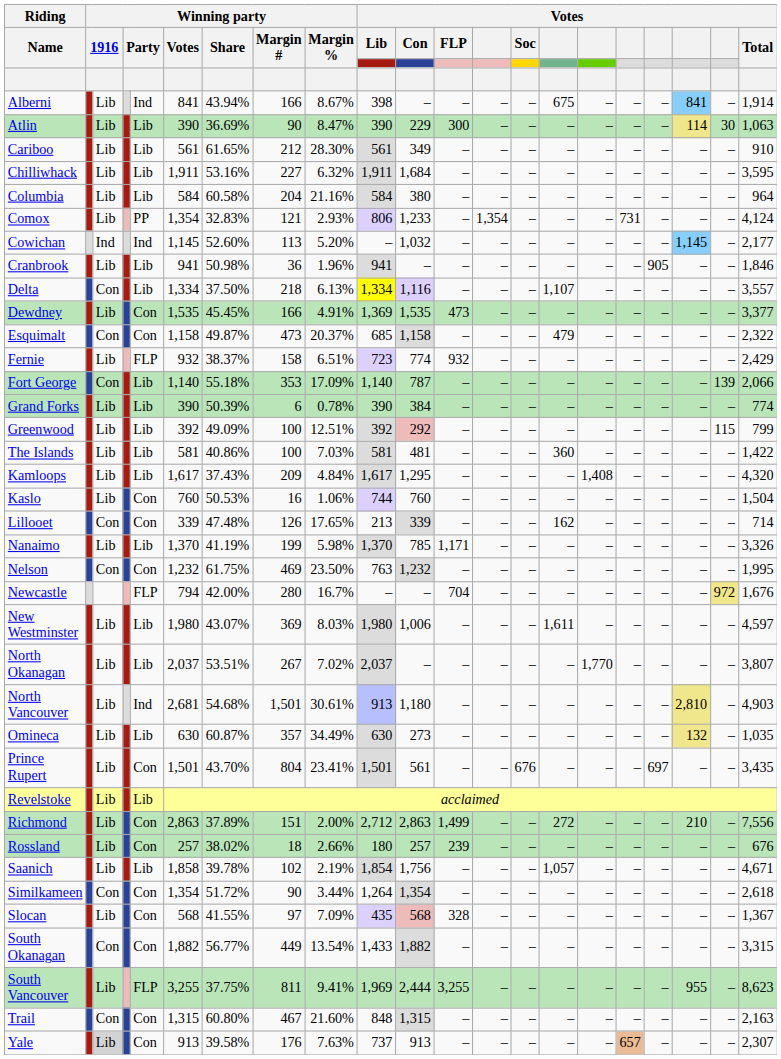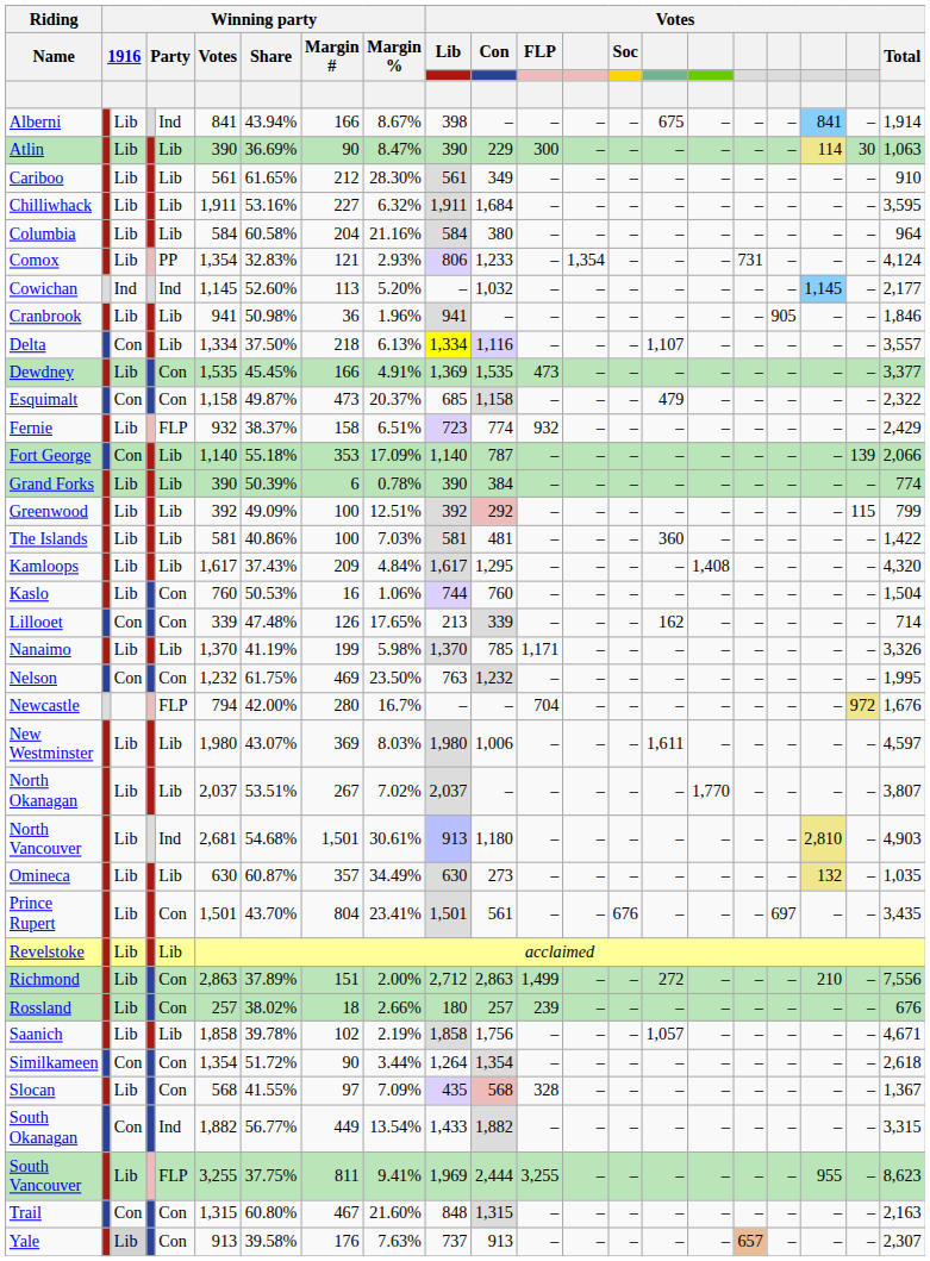 <table class="wikitable sortable mw-collapsible" style="text-align:right; font-size:85%">
 <tr>
 <th scope="col">Riding</th>
 <th scope="col" colspan="8">Winning party</th>
 <th scope="col" colspan="12">Votes</th>
 </tr>
 <tr>
 <th rowspan="2" scope="col">Name</th>
 <th colspan="2" rowspan="2" scope="col"><strong><a href='#'>1916</a></strong></th>
 <th colspan="2" rowspan="2" scope="col">Party</th>
 <th rowspan="2" scope="col">Votes</th>
 <th rowspan="2" scope="col">Share</th>
 <th rowspan="2" scope="col">Margin<br>#</th>
 <th rowspan="2" scope="col">Margin<br>%</th>
 <th scope="col">Lib</th>
 <th scope="col">Con</th>
 <th scope="col">FLP</th>
 <th scope="col"></th>
 <th scope="col">Soc</th>
 <th scope="col"></th>
 <th scope="col"></th>
 <th scope="col"></th>
 <th scope="col"></th>
 <th scope="col"></th>
 <th scope="col"></th>
 <th rowspan="2" scope="col">Total</th>
 </tr>
 <tr>
 <th scope="col" style="background-color:#A51B12;"></th>
 <th scope="col" style="background-color:#294296;"></th>
 <th scope="col" style="background-color:#EEBBBB;"></th>
 <th scope="col" style="background-color:#EEBBBB;"></th>
 <th scope="col" style="background-color:#FFD700;"></th>
 <th scope="col" style="background-color:#72B490;"></th>
 <th scope="col" style="background-color:#66CC00;"></th>
 <th scope="col" style="background-color:#DCDCDC;"></th>
 <th scope="col" style="background-color:#DCDCDC;"></th>
 <th scope="col" style="background-color:#DCDCDC;"></th>
 <th scope="col" style="background-color:#DCDCDC;"></th>
 </tr>
 <tr>
 <th> </th>
 <th colspan="2"></th>
 <th colspan="2"></th>
 <th></th>
 <th></th>
 <th></th>
 <th></th>
 <th></th>
 <th></th>
 <th></th>
 <th></th>
 <th></th>
 <th></th>
 <th></th>
 <th></th>
 <th></th>
 <th></th>
 <th></th>
 <th></th>
 </tr>
 <tr>
 <td style="text-align:left"><a href='#'>Alberni</a></td>
 <td style="background-color:#A51B12;"></td>
 <td style="text-align:left;">Lib</td>
 <td style="background-color:#DCDCDC;"></td>
 <td style="text-align:left;">Ind</td>
 <td>841</td>
 <td>43.94%</td>
 <td>166</td>
 <td>8.67%</td>
 <td>398</td>
 <td>–</td>
 <td>–</td>
 <td>–</td>
 <td>–</td>
 <td>675</td>
 <td>–</td>
 <td>–</td>
 <td>–</td>
 <td style="background-color:#87CEFA;">841</td>
 <td>–</td>
 <td>1,914</td>
 </tr>
 <tr style="background-color:#B9E5B9;">
 <td style="text-align:left"><a href='#'>Atlin</a></td>
 <td style="background-color:#A51B12;"></td>
 <td style="text-align:left;">Lib</td>
 <td style="background-color:#A51B12;"></td>
 <td style="text-align:left;">Lib</td>
 <td>390</td>
 <td>36.69%</td>
 <td>90</td>
 <td>8.47%</td>
 <td>390</td>
 <td>229</td>
 <td>300</td>
 <td>–</td>
 <td>–</td>
 <td>–</td>
 <td>–</td>
 <td>–</td>
 <td>–</td>
 <td style="background-color:#F0E68C;">114</td>
 <td>30</td>
 <td>1,063</td>
 </tr>
 <tr>
 <td style="text-align:left"><a href='#'>Cariboo</a></td>
 <td style="background-color:#A51B12;"></td>
 <td style="text-align:left;">Lib</td>
 <td style="background-color:#A51B12;"></td>
 <td style="text-align:left;">Lib</td>
 <td>561</td>
 <td>61.65%</td>
 <td>212</td>
 <td>28.30%</td>
 <td style="background-color:#DCDCDC;">561</td>
 <td>349</td>
 <td>–</td>
 <td>–</td>
 <td>–</td>
 <td>–</td>
 <td>–</td>
 <td>–</td>
 <td>–</td>
 <td>–</td>
 <td>–</td>
 <td>910</td>
 </tr>
 <tr>
 <td style="text-align:left"><a href='#'>Chilliwhack</a></td>
 <td style="background-color:#A51B12;"></td>
 <td style="text-align:left;">Lib</td>
 <td style="background-color:#A51B12;"></td>
 <td style="text-align:left;">Lib</td>
 <td>1,911</td>
 <td>53.16%</td>
 <td>227</td>
 <td>6.32%</td>
 <td style="background-color:#DCDCDC;">1,911</td>
 <td>1,684</td>
 <td>–</td>
 <td>–</td>
 <td>–</td>
 <td>–</td>
 <td>–</td>
 <td>–</td>
 <td>–</td>
 <td>–</td>
 <td>–</td>
 <td>3,595</td>
 </tr>
 <tr>
 <td style="text-align:left"><a href='#'>Columbia</a></td>
 <td style="background-color:#A51B12;"></td>
 <td style="text-align:left;">Lib</td>
 <td style="background-color:#A51B12;"></td>
 <td style="text-align:left;">Lib</td>
 <td>584</td>
 <td>60.58%</td>
 <td>204</td>
 <td>21.16%</td>
 <td style="background-color:#DCDCDC;">584</td>
 <td>380</td>
 <td>–</td>
 <td>–</td>
 <td>–</td>
 <td>–</td>
 <td>–</td>
 <td>–</td>
 <td>–</td>
 <td>–</td>
 <td>–</td>
 <td>964</td>
 </tr>
 <tr>
 <td style="text-align:left"><a href='#'>Comox</a></td>
 <td style="background-color:#A51B12;"></td>
 <td style="text-align:left;">Lib</td>
 <td style="background-color:#EEBBBB;"></td>
 <td style="text-align:left;">PP</td>
 <td>1,354</td>
 <td>32.83%</td>
 <td>121</td>
 <td>2.93%</td>
 <td style="background-color:#DCD0FF;">806</td>
 <td>1,233</td>
 <td>–</td>
 <td>1,354</td>
 <td>–</td>
 <td>–</td>
 <td>–</td>
 <td>731</td>
 <td>–</td>
 <td>–</td>
 <td>–</td>
 <td>4,124</td>
 </tr>
 <tr>
 <td style="text-align:left"><a href='#'>Cowichan</a></td>
 <td style="background-color:#DCDCDC;"></td>
 <td style="text-align:left;">Ind</td>
 <td style="background-color:#DCDCDC;"></td>
 <td style="text-align:left;">Ind</td>
 <td>1,145</td>
 <td>52.60%</td>
 <td>113</td>
 <td>5.20%</td>
 <td>–</td>
 <td>1,032</td>
 <td>–</td>
 <td>–</td>
 <td>–</td>
 <td>–</td>
 <td>–</td>
 <td>–</td>
 <td>–</td>
 <td style="background-color:#87CEFA;">1,145</td>
 <td>–</td>
 <td>2,177</td>
 </tr>
 <tr>
 <td style="text-align:left"><a href='#'>Cranbrook</a></td>
 <td style="background-color:#A51B12;"></td>
 <td style="text-align:left;">Lib</td>
 <td style="background-color:#A51B12;"></td>
 <td style="text-align:left;">Lib</td>
 <td>941</td>
 <td>50.98%</td>
 <td>36</td>
 <td>1.96%</td>
 <td style="background-color:#DCDCDC;">941</td>
 <td>–</td>
 <td>–</td>
 <td>–</td>
 <td>–</td>
 <td>–</td>
 <td>–</td>
 <td>–</td>
 <td>905</td>
 <td>–</td>
 <td>–</td>
 <td>1,846</td>
 </tr>
 <tr>
 <td style="text-align:left"><a href='#'>Delta</a></td>
 <td style="background-color:#294296;"></td>
 <td style="text-align:left;">Con</td>
 <td style="background-color:#A51B12;"></td>
 <td style="text-align:left;">Lib</td>
 <td>1,334</td>
 <td>37.50%</td>
 <td>218</td>
 <td>6.13%</td>
 <td style="background-color:#FFFF00;">1,334</td>
 <td style="background-color:#DCD0FF;">1,116</td>
 <td>–</td>
 <td>–</td>
 <td>–</td>
 <td>1,107</td>
 <td>–</td>
 <td>–</td>
 <td>–</td>
 <td>–</td>
 <td>–</td>
 <td>3,557</td>
 </tr>
 <tr style="background-color:#B9E5B9;">
 <td style="text-align:left"><a href='#'>Dewdney</a></td>
 <td style="background-color:#A51B12;"></td>
 <td style="text-align:left;">Lib</td>
 <td style="background-color:#294296;"></td>
 <td style="text-align:left;">Con</td>
 <td>1,535</td>
 <td>45.45%</td>
 <td>166</td>
 <td>4.91%</td>
 <td>1,369</td>
 <td>1,535</td>
 <td>473</td>
 <td>–</td>
 <td>–</td>
 <td>–</td>
 <td>–</td>
 <td>–</td>
 <td>–</td>
 <td>–</td>
 <td>–</td>
 <td>3,377</td>
 </tr>
 <tr>
 <td style="text-align:left"><a href='#'>Esquimalt</a></td>
 <td style="background-color:#294296;"></td>
 <td style="text-align:left;">Con</td>
 <td style="background-color:#294296;"></td>
 <td style="text-align:left;">Con</td>
 <td>1,158</td>
 <td>49.87%</td>
 <td>473</td>
 <td>20.37%</td>
 <td>685</td>
 <td style="background-color:#DCDCDC;">1,158</td>
 <td>–</td>
 <td>–</td>
 <td>–</td>
 <td>479</td>
 <td>–</td>
 <td>–</td>
 <td>–</td>
 <td>–</td>
 <td>–</td>
 <td>2,322</td>
 </tr>
 <tr>
 <td style="text-align:left"><a href='#'>Fernie</a></td>
 <td style="background-color:#A51B12;"></td>
 <td style="text-align:left;">Lib</td>
 <td style="background-color:#EEBBBB;"></td>
 <td style="text-align:left;">FLP</td>
 <td>932</td>
 <td>38.37%</td>
 <td>158</td>
 <td>6.51%</td>
 <td style="background-color:#DCD0FF;">723</td>
 <td>774</td>
 <td>932</td>
 <td>–</td>
 <td>–</td>
 <td>–</td>
 <td>–</td>
 <td>–</td>
 <td>–</td>
 <td>–</td>
 <td>–</td>
 <td>2,429</td>
 </tr>
 <tr style="background-color:#B9E5B9;">
 <td style="text-align:left"><a href='#'>Fort George</a></td>
 <td style="background-color:#294296;"></td>
 <td style="text-align:left;">Con</td>
 <td style="background-color:#A51B12;"></td>
 <td style="text-align:left;">Lib</td>
 <td>1,140</td>
 <td>55.18%</td>
 <td>353</td>
 <td>17.09%</td>
 <td>1,140</td>
 <td>787</td>
 <td>–</td>
 <td>–</td>
 <td>–</td>
 <td>–</td>
 <td>–</td>
 <td>–</td>
 <td>–</td>
 <td>–</td>
 <td>139</td>
 <td>2,066</td>
 </tr>
 <tr style="background-color:#B9E5B9;">
 <td style="text-align:left"><a href='#'>Grand Forks</a></td>
 <td style="background-color:#A51B12;"></td>
 <td style="text-align:left;">Lib</td>
 <td style="background-color:#A51B12;"></td>
 <td style="text-align:left;">Lib</td>
 <td>390</td>
 <td>50.39%</td>
 <td>6</td>
 <td>0.78%</td>
 <td>390</td>
 <td>384</td>
 <td>–</td>
 <td>–</td>
 <td>–</td>
 <td>–</td>
 <td>–</td>
 <td>–</td>
 <td>–</td>
 <td>–</td>
 <td>–</td>
 <td>774</td>
 </tr>
 <tr>
 <td style="text-align:left"><a href='#'>Greenwood</a></td>
 <td style="background-color:#A51B12;"></td>
 <td style="text-align:left;">Lib</td>
 <td style="background-color:#A51B12;"></td>
 <td style="text-align:left;">Lib</td>
 <td>392</td>
 <td>49.09%</td>
 <td>100</td>
 <td>12.51%</td>
 <td style="background-color:#DCDCDC;">392</td>
 <td style="background-color:#EEBBBB;">292</td>
 <td>–</td>
 <td>–</td>
 <td>–</td>
 <td>–</td>
 <td>–</td>
 <td>–</td>
 <td>–</td>
 <td>–</td>
 <td>115</td>
 <td>799</td>
 </tr>
 <tr>
 <td style="text-align:left"><a href='#'>The Islands</a></td>
 <td style="background-color:#A51B12;"></td>
 <td style="text-align:left;">Lib</td>
 <td style="background-color:#A51B12;"></td>
 <td style="text-align:left;">Lib</td>
 <td>581</td>
 <td>40.86%</td>
 <td>100</td>
 <td>7.03%</td>
 <td style="background-color:#DCDCDC;">581</td>
 <td>481</td>
 <td>–</td>
 <td>–</td>
 <td>–</td>
 <td>360</td>
 <td>–</td>
 <td>–</td>
 <td>–</td>
 <td>–</td>
 <td>–</td>
 <td>1,422</td>
 </tr>
 <tr>
 <td style="text-align:left"><a href='#'>Kamloops</a></td>
 <td style="background-color:#A51B12;"></td>
 <td style="text-align:left;">Lib</td>
 <td style="background-color:#A51B12;"></td>
 <td style="text-align:left;">Lib</td>
 <td>1,617</td>
 <td>37.43%</td>
 <td>209</td>
 <td>4.84%</td>
 <td style="background-color:#DCDCDC;">1,617</td>
 <td>1,295</td>
 <td>–</td>
 <td>–</td>
 <td>–</td>
 <td>–</td>
 <td>1,408</td>
 <td>–</td>
 <td>–</td>
 <td>–</td>
 <td>–</td>
 <td>4,320</td>
 </tr>
 <tr>
 <td style="text-align:left"><a href='#'>Kaslo</a></td>
 <td style="background-color:#A51B12;"></td>
 <td style="text-align:left;">Lib</td>
 <td style="background-color:#294296;"></td>
 <td style="text-align:left;">Con</td>
 <td>760</td>
 <td>50.53%</td>
 <td>16</td>
 <td>1.06%</td>
 <td style="background-color:#DCD0FF;">744</td>
 <td>760</td>
 <td>–</td>
 <td>–</td>
 <td>–</td>
 <td>–</td>
 <td>–</td>
 <td>–</td>
 <td>–</td>
 <td>–</td>
 <td>–</td>
 <td>1,504</td>
 </tr>
 <tr>
 <td style="text-align:left"><a href='#'>Lillooet</a></td>
 <td style="background-color:#294296;"></td>
 <td style="text-align:left;">Con</td>
 <td style="background-color:#294296;"></td>
 <td style="text-align:left;">Con</td>
 <td>339</td>
 <td>47.48%</td>
 <td>126</td>
 <td>17.65%</td>
 <td>213</td>
 <td style="background-color:#DCDCDC;">339</td>
 <td>–</td>
 <td>–</td>
 <td>–</td>
 <td>162</td>
 <td>–</td>
 <td>–</td>
 <td>–</td>
 <td>–</td>
 <td>–</td>
 <td>714</td>
 </tr>
 <tr>
 <td style="text-align:left"><a href='#'>Nanaimo</a></td>
 <td style="background-color:#A51B12;"></td>
 <td style="text-align:left;">Lib</td>
 <td style="background-color:#A51B12;"></td>
 <td style="text-align:left;">Lib</td>
 <td>1,370</td>
 <td>41.19%</td>
 <td>199</td>
 <td>5.98%</td>
 <td style="background-color:#DCDCDC;">1,370</td>
 <td>785</td>
 <td>1,171</td>
 <td>–</td>
 <td>–</td>
 <td>–</td>
 <td>–</td>
 <td>–</td>
 <td>–</td>
 <td>–</td>
 <td>–</td>
 <td>3,326</td>
 </tr>
 <tr>
 <td style="text-align:left"><a href='#'>Nelson</a></td>
 <td style="background-color:#294296;"></td>
 <td style="text-align:left;">Con</td>
 <td style="background-color:#294296;"></td>
 <td style="text-align:left;">Con</td>
 <td>1,232</td>
 <td>61.75%</td>
 <td>469</td>
 <td>23.50%</td>
 <td>763</td>
 <td style="background-color:#DCDCDC;">1,232</td>
 <td>–</td>
 <td>–</td>
 <td>–</td>
 <td>–</td>
 <td>–</td>
 <td>–</td>
 <td>–</td>
 <td>–</td>
 <td>–</td>
 <td>1,995</td>
 </tr>
 <tr>
 <td style="text-align:left"><a href='#'>Newcastle</a></td>
 <td style="background-color:#DCDCDC;"></td>
 <td style="text-align:left;"></td>
 <td style="background-color:#EEBBBB;"></td>
 <td style="text-align:left;">FLP</td>
 <td>794</td>
 <td>42.00%</td>
 <td>280</td>
 <td>16.7%</td>
 <td>–</td>
 <td>–</td>
 <td>704</td>
 <td>–</td>
 <td>–</td>
 <td>–</td>
 <td>–</td>
 <td>–</td>
 <td>–</td>
 <td>–</td>
 <td style="background-color:#F0E68C;">972</td>
 <td>1,676</td>
 </tr>
 <tr>
 <td style="text-align:left"><a href='#'>New Westminster</a></td>
 <td style="background-color:#A51B12;"></td>
 <td style="text-align:left;">Lib</td>
 <td style="background-color:#A51B12;"></td>
 <td style="text-align:left;">Lib</td>
 <td>1,980</td>
 <td>43.07%</td>
 <td>369</td>
 <td>8.03%</td>
 <td style="background-color:#DCDCDC;">1,980</td>
 <td>1,006</td>
 <td>–</td>
 <td>–</td>
 <td>–</td>
 <td>1,611</td>
 <td>–</td>
 <td>–</td>
 <td>–</td>
 <td>–</td>
 <td>–</td>
 <td>4,597</td>
 </tr>
 <tr>
 <td style="text-align:left"><a href='#'>North Okanagan</a></td>
 <td style="background-color:#A51B12;"></td>
 <td style="text-align:left;">Lib</td>
 <td style="background-color:#A51B12;"></td>
 <td style="text-align:left;">Lib</td>
 <td>2,037</td>
 <td>53.51%</td>
 <td>267</td>
 <td>7.02%</td>
 <td style="background-color:#DCDCDC;">2,037</td>
 <td>–</td>
 <td>–</td>
 <td>–</td>
 <td>–</td>
 <td>–</td>
 <td>1,770</td>
 <td>–</td>
 <td>–</td>
 <td>–</td>
 <td>–</td>
 <td>3,807</td>
 </tr>
 <tr>
 <td style="text-align:left"><a href='#'>North Vancouver</a></td>
 <td style="background-color:#A51B12;"></td>
 <td style="text-align:left;">Lib</td>
 <td style="background-color:#DCDCDC;"></td>
 <td style="text-align:left;">Ind</td>
 <td>2,681</td>
 <td>54.68%</td>
 <td>1,501</td>
 <td>30.61%</td>
 <td style="background-color:#B8BFFE;">913</td>
 <td>1,180</td>
 <td>–</td>
 <td>–</td>
 <td>–</td>
 <td>–</td>
 <td>–</td>
 <td>–</td>
 <td>–</td>
 <td style="background-color:#F0E68C;">2,810</td>
 <td>–</td>
 <td>4,903</td>
 </tr>
 <tr>
 <td style="text-align:left"><a href='#'>Omineca</a></td>
 <td style="background-color:#A51B12;"></td>
 <td style="text-align:left;">Lib</td>
 <td style="background-color:#A51B12;"></td>
 <td style="text-align:left;">Lib</td>
 <td>630</td>
 <td>60.87%</td>
 <td>357</td>
 <td>34.49%</td>
 <td style="background-color:#DCDCDC;">630</td>
 <td>273</td>
 <td>–</td>
 <td>–</td>
 <td>–</td>
 <td>–</td>
 <td>–</td>
 <td>–</td>
 <td>–</td>
 <td style="background-color:#F0E68C;">132</td>
 <td>–</td>
 <td>1,035</td>
 </tr>
 <tr>
 <td style="text-align:left"><a href='#'>Prince Rupert</a></td>
 <td style="background-color:#A51B12;"></td>
 <td style="text-align:left;">Lib</td>
 <td style="background-color:#A51B12;"></td>
 <td style="text-align:left;">Con</td>
 <td>1,501</td>
 <td>43.70%</td>
 <td>804</td>
 <td>23.41%</td>
 <td style="background-color:#DCDCDC;">1,501</td>
 <td>561</td>
 <td>–</td>
 <td>–</td>
 <td>676</td>
 <td>–</td>
 <td>–</td>
 <td>–</td>
 <td>697</td>
 <td>–</td>
 <td>–</td>
 <td>3,435</td>
 </tr>
 <tr style="background-color:#FFFF99;">
 <td style="text-align:left"><a href='#'>Revelstoke</a></td>
 <td style="background-color:#A51B12;"></td>
 <td style="text-align:left;">Lib</td>
 <td style="background-color:#A51B12;"></td>
 <td style="text-align:left;">Lib</td>
 <td colspan="16" style="text-align:center;"><em>acclaimed</em></td>
 </tr>
 <tr style="background-color:#B9E5B9;">
 <td style="text-align:left"><a href='#'>Richmond</a></td>
 <td style="background-color:#A51B12;"></td>
 <td style="text-align:left;">Lib</td>
 <td style="background-color:#294296;"></td>
 <td style="text-align:left;">Con</td>
 <td>2,863</td>
 <td>37.89%</td>
 <td>151</td>
 <td>2.00%</td>
 <td>2,712</td>
 <td>2,863</td>
 <td>1,499</td>
 <td>–</td>
 <td>–</td>
 <td>272</td>
 <td>–</td>
 <td>–</td>
 <td>–</td>
 <td>210</td>
 <td>–</td>
 <td>7,556</td>
 </tr>
 <tr style="background-color:#B9E5B9;">
 <td style="text-align:left"><a href='#'>Rossland</a></td>
 <td style="background-color:#A51B12;"></td>
 <td style="text-align:left;">Lib</td>
 <td style="background-color:#294296;"></td>
 <td style="text-align:left;">Con</td>
 <td>257</td>
 <td>38.02%</td>
 <td>18</td>
 <td>2.66%</td>
 <td>180</td>
 <td>257</td>
 <td>239</td>
 <td>–</td>
 <td>–</td>
 <td>–</td>
 <td>–</td>
 <td>–</td>
 <td>–</td>
 <td>–</td>
 <td>–</td>
 <td>676</td>
 </tr>
 <tr>
 <td style="text-align:left"><a href='#'>Saanich</a></td>
 <td style="background-color:#A51B12;"></td>
 <td style="text-align:left;">Lib</td>
 <td style="background-color:#A51B12;"></td>
 <td style="text-align:left;">Lib</td>
 <td>1,858</td>
 <td>39.78%</td>
 <td>102</td>
 <td>2.19%</td>
-<td style="background-color:#DCDCDC;">1,854</td>
+<td style="background-color:#DCDCDC;">1,858</td>
 <td>1,756</td>
 <td>–</td>
 <td>–</td>
 <td>–</td>
 <td>1,057</td>
 <td>–</td>
 <td>–</td>
 <td>–</td>
 <td>–</td>
 <td>–</td>
 <td>4,671</td>
 </tr>
 <tr>
 <td style="text-align:left"><a href='#'>Similkameen</a></td>
 <td style="background-color:#294296;"></td>
 <td style="text-align:left;">Con</td>
 <td style="background-color:#294296;"></td>
 <td style="text-align:left;">Con</td>
 <td>1,354</td>
 <td>51.72%</td>
 <td>90</td>
 <td>3.44%</td>
 <td>1,264</td>
 <td style="background-color:#DCDCDC;">1,354</td>
 <td>–</td>
 <td>–</td>
 <td>–</td>
 <td>–</td>
 <td>–</td>
 <td>–</td>
 <td>–</td>
 <td>–</td>
 <td>–</td>
 <td>2,618</td>
 </tr>
 <tr>
 <td style="text-align:left"><a href='#'>Slocan</a></td>
 <td style="background-color:#A51B12;"></td>
 <td style="text-align:left;">Lib</td>
 <td style="background-color:#294296;"></td>
 <td style="text-align:left;">Con</td>
 <td>568</td>
 <td>41.55%</td>
 <td>97</td>
 <td>7.09%</td>
 <td style="background-color:#DCD0FF;">435</td>
 <td style="background-color:#EEBBBB;">568</td>
 <td>328</td>
 <td>–</td>
 <td>–</td>
 <td>–</td>
 <td>–</td>
 <td>–</td>
 <td>–</td>
 <td>–</td>
 <td>–</td>
 <td>1,367</td>
 </tr>
 <tr>
 <td style="text-align:left"><a href='#'>South Okanagan</a></td>
 <td style="background-color:#294296;"></td>
 <td style="text-align:left;">Con</td>
 <td style="background-color:#294296;"></td>
-<td style="text-align:left;">Con</td>
+<td style="text-align:left;">Ind</td>
 <td>1,882</td>
 <td>56.77%</td>
 <td>449</td>
 <td>13.54%</td>
 <td>1,433</td>
 <td style="background-color:#DCDCDC;">1,882</td>
 <td>–</td>
 <td>–</td>
 <td>–</td>
 <td>–</td>
 <td>–</td>
 <td>–</td>
 <td>–</td>
 <td>–</td>
 <td>–</td>
 <td>3,315</td>
 </tr>
 <tr style="background-color:#B9E5B9;">
 <td style="text-align:left"><a href='#'>South Vancouver</a></td>
 <td style="background-color:#A51B12;"></td>
 <td style="text-align:left;">Lib</td>
 <td style="background-color:#EEBBBB;"></td>
 <td style="text-align:left;">FLP</td>
 <td>3,255</td>
 <td>37.75%</td>
 <td>811</td>
 <td>9.41%</td>
 <td>1,969</td>
 <td>2,444</td>
 <td>3,255</td>
 <td>–</td>
 <td>–</td>
 <td>–</td>
 <td>–</td>
 <td>–</td>
 <td>–</td>
 <td>955</td>
 <td>–</td>
 <td>8,623</td>
 </tr>
 <tr>
 <td style="text-align:left"><a href='#'>Trail</a></td>
 <td style="background-color:#294296;"></td>
 <td style="text-align:left;">Con</td>
 <td style="background-color:#294296;"></td>
 <td style="text-align:left;">Con</td>
 <td>1,315</td>
 <td>60.80%</td>
 <td>467</td>
 <td>21.60%</td>
 <td>848</td>
 <td style="background-color:#DCDCDC;">1,315</td>
 <td>–</td>
 <td>–</td>
 <td>–</td>
 <td>–</td>
 <td>–</td>
 <td>–</td>
 <td>–</td>
 <td>–</td>
 <td>–</td>
 <td>2,163</td>
 </tr>
 <tr>
 <td style="text-align:left"><a href='#'>Yale</a></td>
 <td style="background-color:#A51B12;"></td>
 <td style="background: lightgrey; text-align:left;">Lib</td>
 <td style="background-color:#294296;"></td>
 <td style="text-align:left;">Con</td>
 <td>913</td>
 <td>39.58%</td>
 <td>176</td>
 <td>7.63%</td>
 <td>737</td>
 <td>913</td>
 <td>–</td>
 <td>–</td>
 <td>–</td>
 <td>–</td>
 <td>–</td>
 <td style="background-color:#EABB94;">657</td>
 <td>–</td>
 <td>–</td>
 <td>–</td>
 <td>2,307</td>
 </tr>
 </table>
